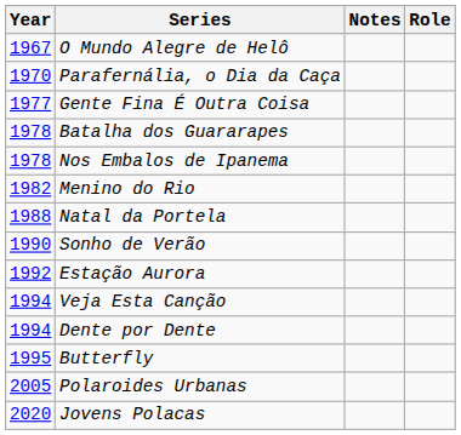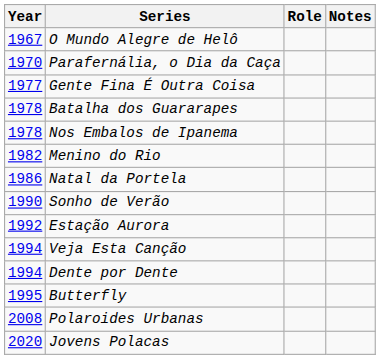 <table class="wikitable">
 <tr>
 <th>Year</th>
 <th>Series</th>
+<th>Role</th>
 <th>Notes</th>
-<th>Role</th>
 </tr>
 <tr>
 <td><a href='#'>1967</a></td>
 <td><em>O Mundo Alegre de Helô</em></td>
 <td></td>
 <td></td>
 </tr>
 <tr>
 <td><a href='#'>1970</a></td>
 <td><em>Parafernália, o Dia da Caça</em></td>
 <td></td>
 <td></td>
 </tr>
 <tr>
 <td><a href='#'>1977</a></td>
 <td><em>Gente Fina É Outra Coisa</em></td>
 <td></td>
 <td></td>
 </tr>
 <tr>
 <td><a href='#'>1978</a></td>
 <td><em>Batalha dos Guararapes</em></td>
 <td></td>
 <td></td>
 </tr>
 <tr>
 <td><a href='#'>1978</a></td>
 <td><em>Nos Embalos de Ipanema</em></td>
 <td></td>
 <td></td>
 </tr>
 <tr>
 <td><a href='#'>1982</a></td>
 <td><em>Menino do Rio</em></td>
 <td></td>
 <td></td>
 </tr>
 <tr>
-<td><a href='#'>1988</a></td>
+<td><a href='#'>1986</a></td>
 <td><em>Natal da Portela</em></td>
 <td></td>
 <td></td>
 </tr>
 <tr>
 <td><a href='#'>1990</a></td>
 <td><em>Sonho de Verão</em></td>
 <td></td>
 <td></td>
 </tr>
 <tr>
 <td><a href='#'>1992</a></td>
 <td><em>Estação Aurora</em></td>
 <td></td>
 <td></td>
 </tr>
 <tr>
 <td><a href='#'>1994</a></td>
 <td><em>Veja Esta Canção</em></td>
 <td></td>
 <td></td>
 </tr>
 <tr>
 <td><a href='#'>1994</a></td>
 <td><em>Dente por Dente</em></td>
 <td></td>
 <td></td>
 </tr>
 <tr>
 <td><a href='#'>1995</a></td>
 <td><em>Butterfly</em></td>
 <td></td>
 <td></td>
 </tr>
 <tr>
-<td><a href='#'>2005</a></td>
+<td><a href='#'>2008</a></td>
 <td><em>Polaroides Urbanas</em></td>
 <td></td>
 <td></td>
 </tr>
 <tr>
 <td><a href='#'>2020</a></td>
 <td><em>Jovens Polacas</em></td>
 <td></td>
 <td></td>
 </tr>
 </table>
